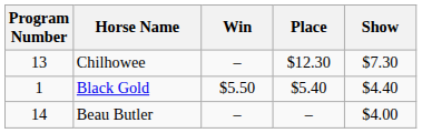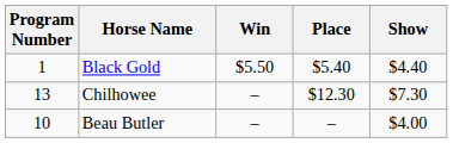 <table class="wikitable sortable" style="font-size:90%">
 <tr>
 <th width="48px">Program<br>Number</th>
 <th width="110px">Horse Name<br></th>
 <th width="58px">Win<br></th>
 <th width="58px">Place<br></th>
 <th width="58px">Show</th>
 </tr>
 <tr>
+<td align=center>1</td>
+<td><a href='#'>Black Gold</a></td>
+<td align=center>$5.50</td>
+<td align=center>$5.40</td>
+<td align=center>$4.40</td>
+</tr>
+<tr>
 <td align=center>13</td>
 <td>Chilhowee</td>
 <td align=center>–</td>
 <td align=center>$12.30</td>
 <td align=center>$7.30</td>
 </tr>
 <tr>
-<td align=center>1</td>
-<td><a href='#'>Black Gold</a></td>
-<td align=center>$5.50</td>
-<td align=center>$5.40</td>
-<td align=center>$4.40</td>
-</tr>
-<tr>
-<td align=center>14</td>
+<td align=center>10</td>
 <td>Beau Butler</td>
 <td align=center>–</td>
 <td align=center>–</td>
 <td align=center>$4.00</td>
 </tr>
 </table>
